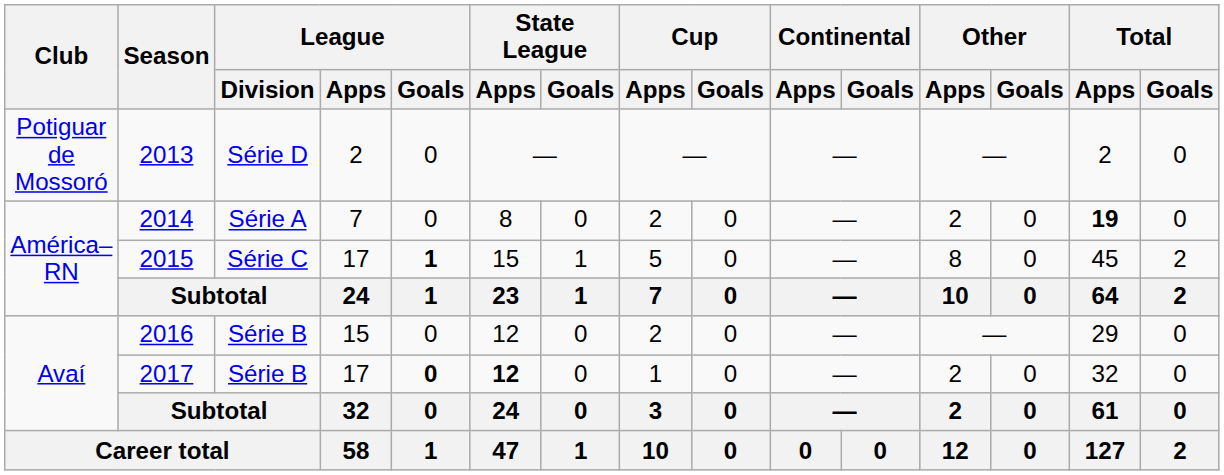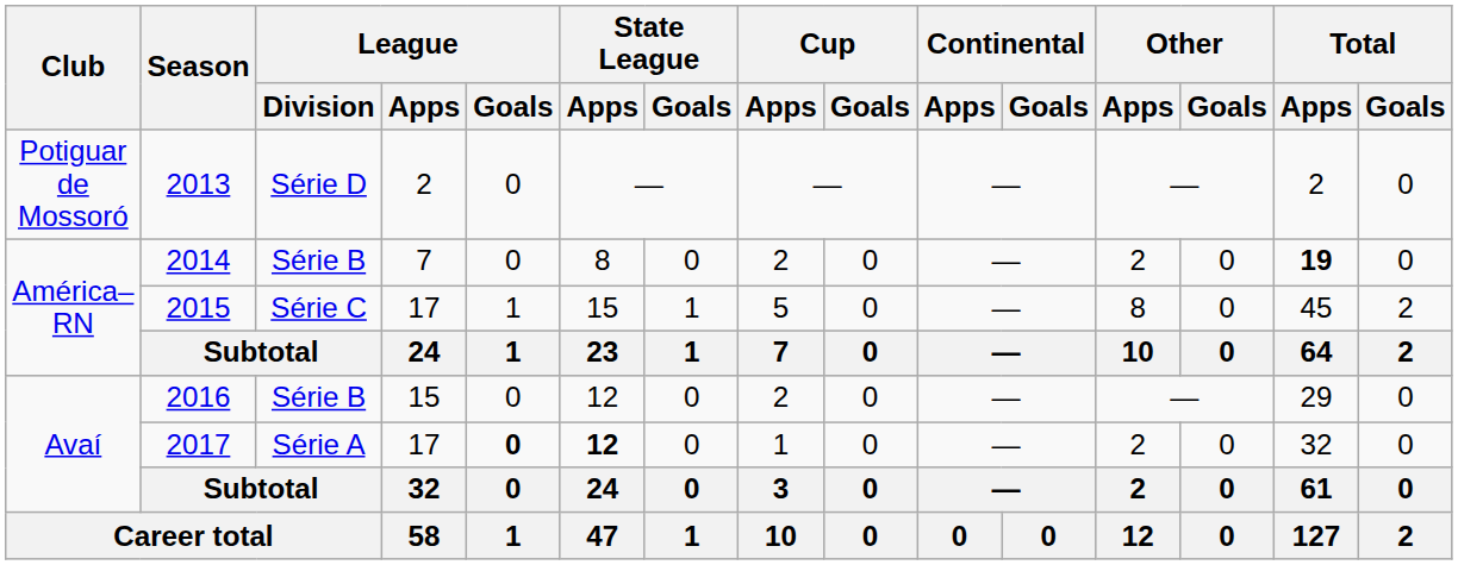 <table class="wikitable" style="text-align: center;">
 <tr>
 <th rowspan="2">Club</th>
 <th rowspan="2">Season</th>
 <th colspan="3">League</th>
 <th colspan="2">State League</th>
 <th colspan="2">Cup</th>
 <th colspan="2">Continental</th>
 <th colspan="2">Other</th>
 <th colspan="2">Total</th>
 </tr>
 <tr>
 <th>Division</th>
 <th>Apps</th>
 <th>Goals</th>
 <th>Apps</th>
 <th>Goals</th>
 <th>Apps</th>
 <th>Goals</th>
 <th>Apps</th>
 <th>Goals</th>
 <th>Apps</th>
 <th>Goals</th>
 <th>Apps</th>
 <th>Goals</th>
 </tr>
 <tr>
 <td valign="center"><a href='#'>Potiguar de Mossoró</a></td>
 <td><a href='#'>2013</a></td>
 <td><a href='#'>Série D</a></td>
 <td>2</td>
 <td>0</td>
 <td colspan="2">—</td>
 <td colspan="2">—</td>
 <td colspan="2">—</td>
 <td colspan="2">—</td>
 <td>2</td>
 <td>0</td>
 </tr>
 <tr>
 <td rowspan=3 valign="center"><a href='#'>América–RN</a></td>
 <td><a href='#'>2014</a></td>
-<td><a href='#'>Série A</a></td>
+<td><a href='#'>Série B</a></td>
 <td>7</td>
 <td>0</td>
 <td>8</td>
 <td>0</td>
 <td>2</td>
 <td>0</td>
 <td colspan="2">—</td>
 <td>2</td>
 <td>0</td>
 <td><strong>19</strong></td>
 <td>0</td>
 </tr>
 <tr>
 <td><a href='#'>2015</a></td>
 <td><a href='#'>Série C</a></td>
 <td>17</td>
-<td><strong>1</strong></td>
+<td>1</td>
 <td>15</td>
 <td>1</td>
 <td>5</td>
 <td>0</td>
 <td colspan="2">—</td>
 <td>8</td>
 <td>0</td>
 <td>45</td>
 <td>2</td>
 </tr>
 <tr>
 <th colspan="2"><strong>Subtotal</strong></th>
 <th>24</th>
 <th>1</th>
 <th>23</th>
 <th>1</th>
 <th>7</th>
 <th>0</th>
 <th colspan="2">—</th>
 <th>10</th>
 <th>0</th>
 <th>64</th>
 <th>2</th>
 </tr>
 <tr>
 <td rowspan=3 valign="center"><a href='#'>Avaí</a></td>
 <td><a href='#'>2016</a></td>
 <td><a href='#'>Série B</a></td>
 <td>15</td>
 <td>0</td>
 <td>12</td>
 <td>0</td>
 <td>2</td>
 <td>0</td>
 <td colspan="2">—</td>
 <td colspan="2">—</td>
 <td>29</td>
 <td>0</td>
 </tr>
 <tr>
 <td><a href='#'>2017</a></td>
-<td><a href='#'>Série B</a></td>
+<td><a href='#'>Série A</a></td>
 <td>17</td>
 <td><strong>0</strong></td>
 <td><strong>12</strong></td>
 <td>0</td>
 <td>1</td>
 <td>0</td>
 <td colspan="2">—</td>
 <td>2</td>
 <td>0</td>
 <td>32</td>
 <td>0</td>
 </tr>
 <tr>
 <th colspan="2"><strong>Subtotal</strong></th>
 <th>32</th>
 <th>0</th>
 <th>24</th>
 <th>0</th>
 <th>3</th>
 <th>0</th>
 <th colspan="2">—</th>
 <th>2</th>
 <th>0</th>
 <th>61</th>
 <th>0</th>
 </tr>
 <tr>
 <th colspan="3"><strong>Career total</strong></th>
 <th>58</th>
 <th>1</th>
 <th>47</th>
 <th>1</th>
 <th>10</th>
 <th>0</th>
 <th>0</th>
 <th>0</th>
 <th>12</th>
 <th>0</th>
 <th>127</th>
 <th>2</th>
 </tr>
 </table>
